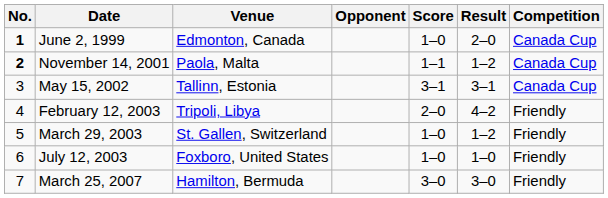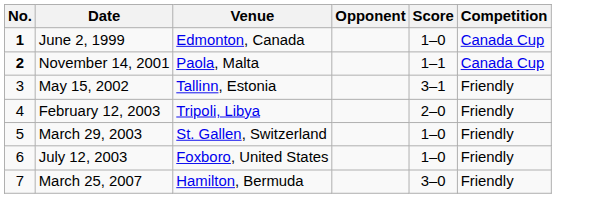 <table class="wikitable sortable">
 <tr>
 <th scope="col">No.</th>
 <th scope="col">Date</th>
 <th scope="col">Venue</th>
 <th scope="col">Opponent</th>
 <th scope="col">Score</th>
-<th scope="col">Result</th>
 <th scope="col">Competition</th>
 </tr>
 <tr>
 <td align="center"><strong>1</strong></td>
 <td>June 2, 1999</td>
 <td><a href='#'>Edmonton</a>, Canada</td>
 <td></td>
 <td align=center>1–0</td>
-<td align=center>2–0</td>
 <td><a href='#'>Canada Cup</a></td>
 </tr>
 <tr>
 <td align="center"><strong>2</strong></td>
 <td>November 14, 2001</td>
 <td><a href='#'>Paola</a>, Malta</td>
 <td></td>
 <td align="center">1–1</td>
-<td align="center">1–2</td>
 <td><a href='#'>Canada Cup</a></td>
 </tr>
 <tr>
 <td align="center">3</td>
 <td>May 15, 2002</td>
 <td><a href='#'>Tallinn</a>, Estonia</td>
 <td></td>
 <td align="center">3–1</td>
-<td align="center">3–1</td>
-<td><a href='#'>Canada Cup</a></td>
+<td>Friendly</td>
 </tr>
 <tr>
 <td align="center">4</td>
 <td>February 12, 2003</td>
 <td><a href='#'>Tripoli, Libya</a></td>
 <td></td>
 <td align="center">2–0</td>
-<td align="center">4–2</td>
 <td>Friendly</td>
 </tr>
 <tr>
 <td align="center">5</td>
 <td>March 29, 2003</td>
 <td><a href='#'>St. Gallen</a>, Switzerland</td>
 <td></td>
 <td align="center">1–0</td>
-<td align="center">1–2</td>
 <td>Friendly</td>
 </tr>
 <tr>
 <td align="center">6</td>
 <td>July 12, 2003</td>
 <td><a href='#'>Foxboro</a>, United States</td>
 <td></td>
-<td align="center">1–0</td>
 <td align="center">1–0</td>
 <td>Friendly</td>
 </tr>
 <tr>
 <td align="center">7</td>
 <td>March 25, 2007</td>
 <td><a href='#'>Hamilton</a>, Bermuda</td>
 <td></td>
 <td align="center">3–0</td>
-<td align="center">3–0</td>
 <td>Friendly</td>
 </tr>
 </table>
